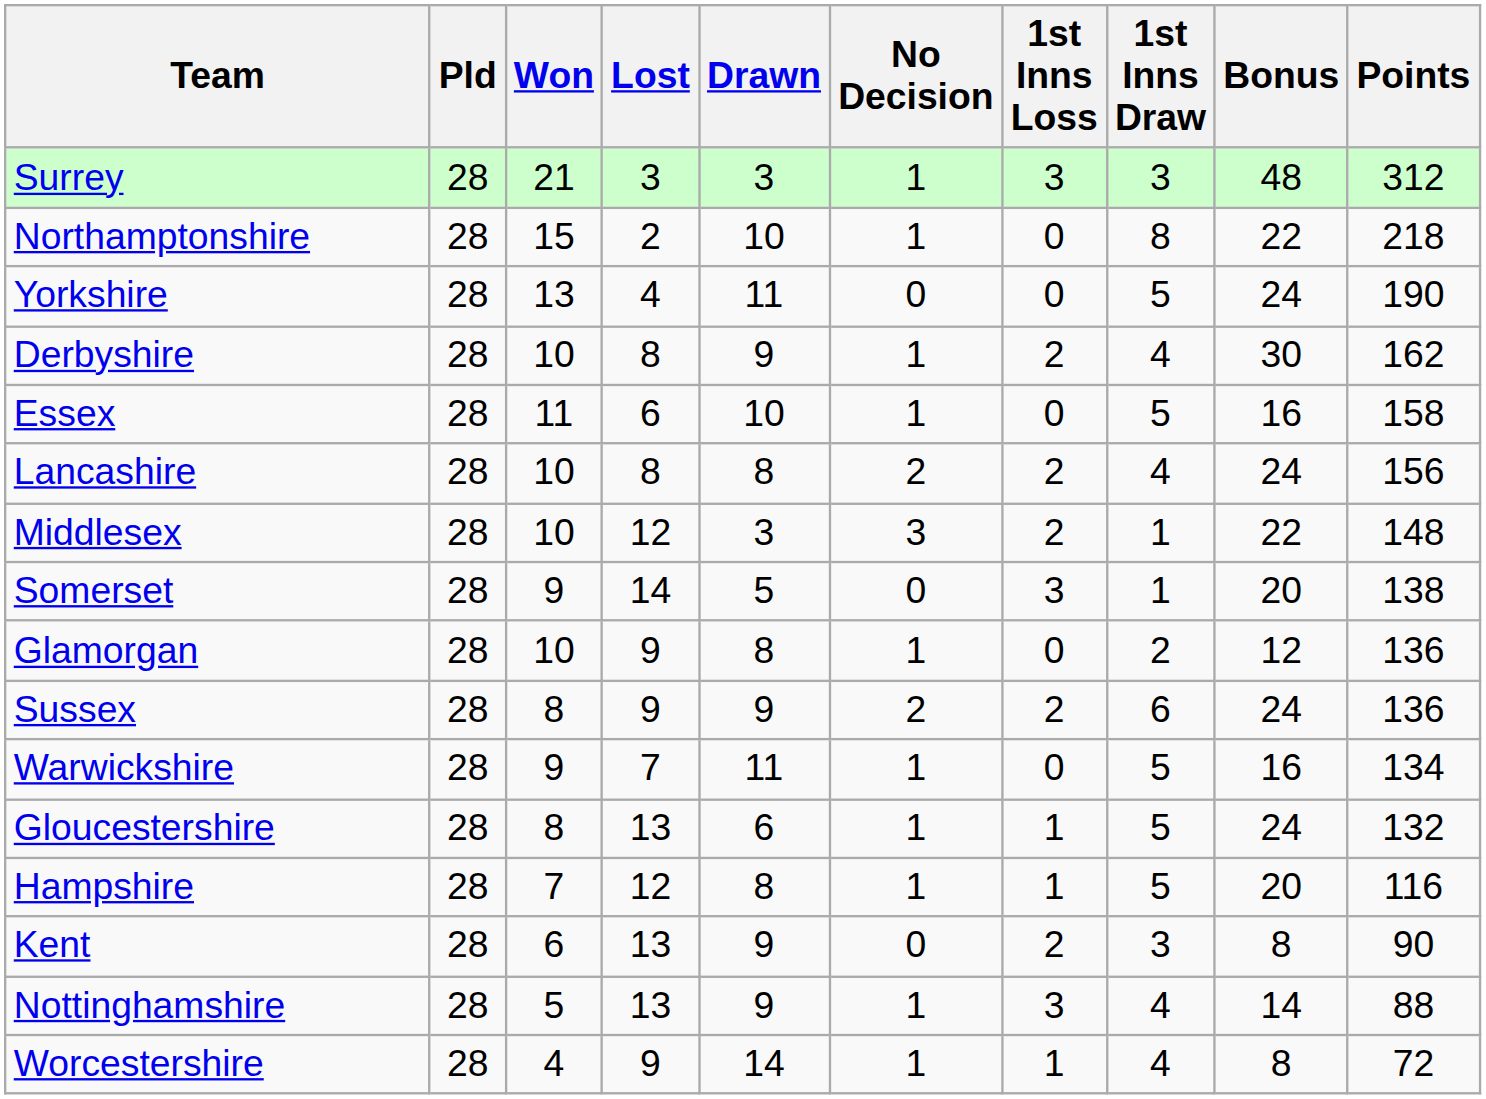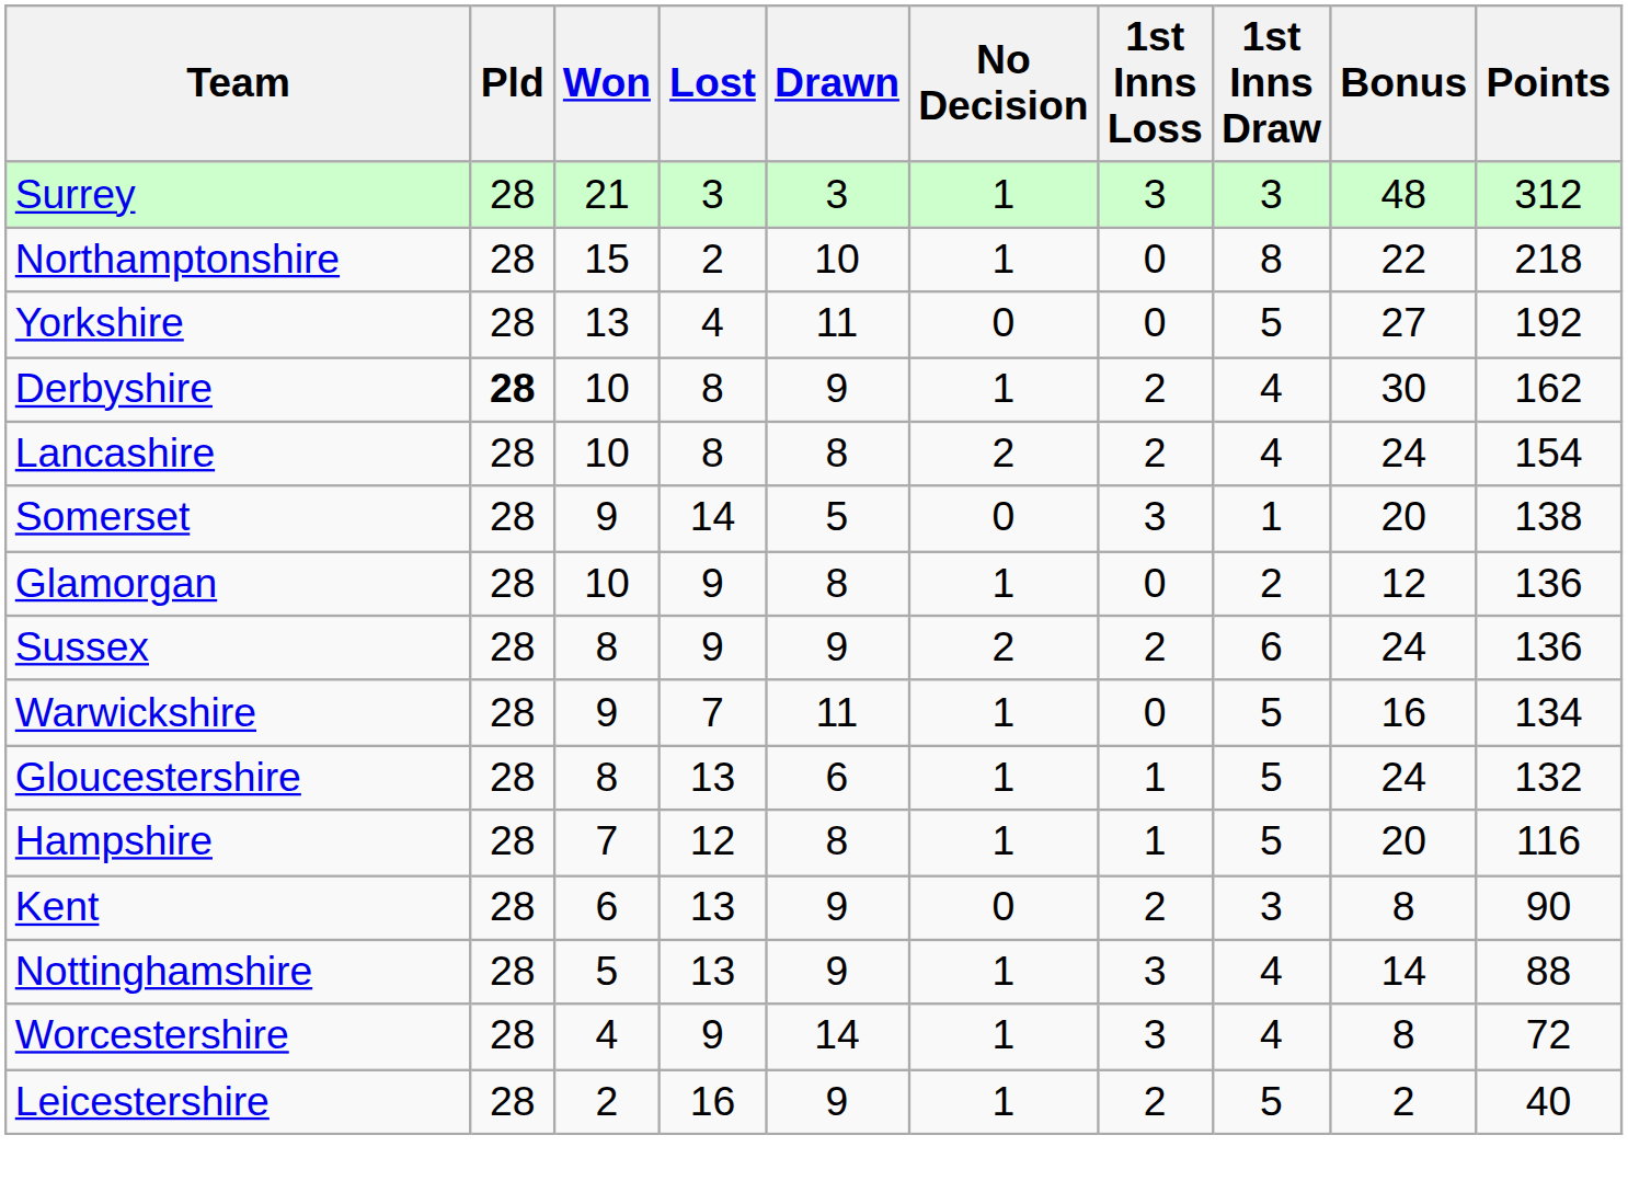 <table class="wikitable" style="text-align:center;">
 <tr>
 <th width=175>Team</th>
 <th width=20 abbr="Played">Pld</th>
 <th width=20 abbr="Won"><a href='#'>Won</a></th>
 <th width=20 abbr="Lost"><a href='#'>Lost</a></th>
 <th width=20 abbr="Drawn"><a href='#'>Drawn</a></th>
 <th width=20 abbr="ND">No Decision</th>
 <th width=20 abbr="1st L">1st Inns Loss</th>
 <th width=20 abbr="1st D">1st Inns Draw</th>
 <th width=20 abbr="Bonus Points">Bonus</th>
 <th width=20 abbr="Points">Points</th>
 </tr>
 <tr style="background:#ccffcc;">
 <td style="text-align:left;"><a href='#'>Surrey</a></td>
 <td>28</td>
 <td>21</td>
 <td>3</td>
 <td>3</td>
 <td>1</td>
 <td>3</td>
 <td>3</td>
 <td>48</td>
 <td>312</td>
 </tr>
 <tr>
 <td style="text-align:left;"><a href='#'>Northamptonshire</a></td>
 <td>28</td>
 <td>15</td>
 <td>2</td>
 <td>10</td>
 <td>1</td>
 <td>0</td>
 <td>8</td>
 <td>22</td>
 <td>218</td>
 </tr>
 <tr>
 <td style="text-align:left;"><a href='#'>Yorkshire</a></td>
 <td>28</td>
 <td>13</td>
 <td>4</td>
 <td>11</td>
 <td>0</td>
 <td>0</td>
 <td>5</td>
-<td>24</td>
-<td>190</td>
+<td>27</td>
+<td>192</td>
 </tr>
 <tr>
 <td style="text-align:left;"><a href='#'>Derbyshire</a></td>
-<td>28</td>
+<td><strong>28</strong></td>
 <td>10</td>
 <td>8</td>
 <td>9</td>
 <td>1</td>
 <td>2</td>
 <td>4</td>
 <td>30</td>
 <td>162</td>
-</tr>
-<tr>
-<td style="text-align:left;"><a href='#'>Essex</a></td>
-<td>28</td>
-<td>11</td>
-<td>6</td>
-<td>10</td>
-<td>1</td>
-<td>0</td>
-<td>5</td>
-<td>16</td>
-<td>158</td>
 </tr>
 <tr>
 <td style="text-align:left;"><a href='#'>Lancashire</a></td>
 <td>28</td>
 <td>10</td>
 <td>8</td>
 <td>8</td>
 <td>2</td>
 <td>2</td>
 <td>4</td>
 <td>24</td>
-<td>156</td>
-</tr>
-<tr>
-<td style="text-align:left;"><a href='#'>Middlesex</a></td>
-<td>28</td>
-<td>10</td>
-<td>12</td>
-<td>3</td>
-<td>3</td>
-<td>2</td>
-<td>1</td>
-<td>22</td>
-<td>148</td>
+<td>154</td>
 </tr>
 <tr>
 <td style="text-align:left;"><a href='#'>Somerset</a></td>
 <td>28</td>
 <td>9</td>
 <td>14</td>
 <td>5</td>
 <td>0</td>
 <td>3</td>
 <td>1</td>
 <td>20</td>
 <td>138</td>
 </tr>
 <tr>
 <td style="text-align:left;"><a href='#'>Glamorgan</a></td>
 <td>28</td>
 <td>10</td>
 <td>9</td>
 <td>8</td>
 <td>1</td>
 <td>0</td>
 <td>2</td>
 <td>12</td>
 <td>136</td>
 </tr>
 <tr>
 <td style="text-align:left;"><a href='#'>Sussex</a></td>
 <td>28</td>
 <td>8</td>
 <td>9</td>
 <td>9</td>
 <td>2</td>
 <td>2</td>
 <td>6</td>
 <td>24</td>
 <td>136</td>
 </tr>
 <tr>
 <td style="text-align:left;"><a href='#'>Warwickshire</a></td>
 <td>28</td>
 <td>9</td>
 <td>7</td>
 <td>11</td>
 <td>1</td>
 <td>0</td>
 <td>5</td>
 <td>16</td>
 <td>134</td>
 </tr>
 <tr>
 <td style="text-align:left;"><a href='#'>Gloucestershire</a></td>
 <td>28</td>
 <td>8</td>
 <td>13</td>
 <td>6</td>
 <td>1</td>
 <td>1</td>
 <td>5</td>
 <td>24</td>
 <td>132</td>
 </tr>
 <tr>
 <td style="text-align:left;"><a href='#'>Hampshire</a></td>
 <td>28</td>
 <td>7</td>
 <td>12</td>
 <td>8</td>
 <td>1</td>
 <td>1</td>
 <td>5</td>
 <td>20</td>
 <td>116</td>
 </tr>
 <tr>
 <td style="text-align:left;"><a href='#'>Kent</a></td>
 <td>28</td>
 <td>6</td>
 <td>13</td>
 <td>9</td>
 <td>0</td>
 <td>2</td>
 <td>3</td>
 <td>8</td>
 <td>90</td>
 </tr>
 <tr>
 <td style="text-align:left;"><a href='#'>Nottinghamshire</a></td>
 <td>28</td>
 <td>5</td>
 <td>13</td>
 <td>9</td>
 <td>1</td>
 <td>3</td>
 <td>4</td>
 <td>14</td>
 <td>88</td>
 </tr>
 <tr>
 <td style="text-align:left;"><a href='#'>Worcestershire</a></td>
 <td>28</td>
 <td>4</td>
 <td>9</td>
 <td>14</td>
 <td>1</td>
-<td>1</td>
+<td>3</td>
 <td>4</td>
 <td>8</td>
 <td>72</td>
 </tr>
+<tr>
+<td style="text-align:left;"><a href='#'>Leicestershire</a></td>
+<td>28</td>
+<td>2</td>
+<td>16</td>
+<td>9</td>
+<td>1</td>
+<td>2</td>
+<td>5</td>
+<td>2</td>
+<td>40</td>
+</tr>
 </table>
